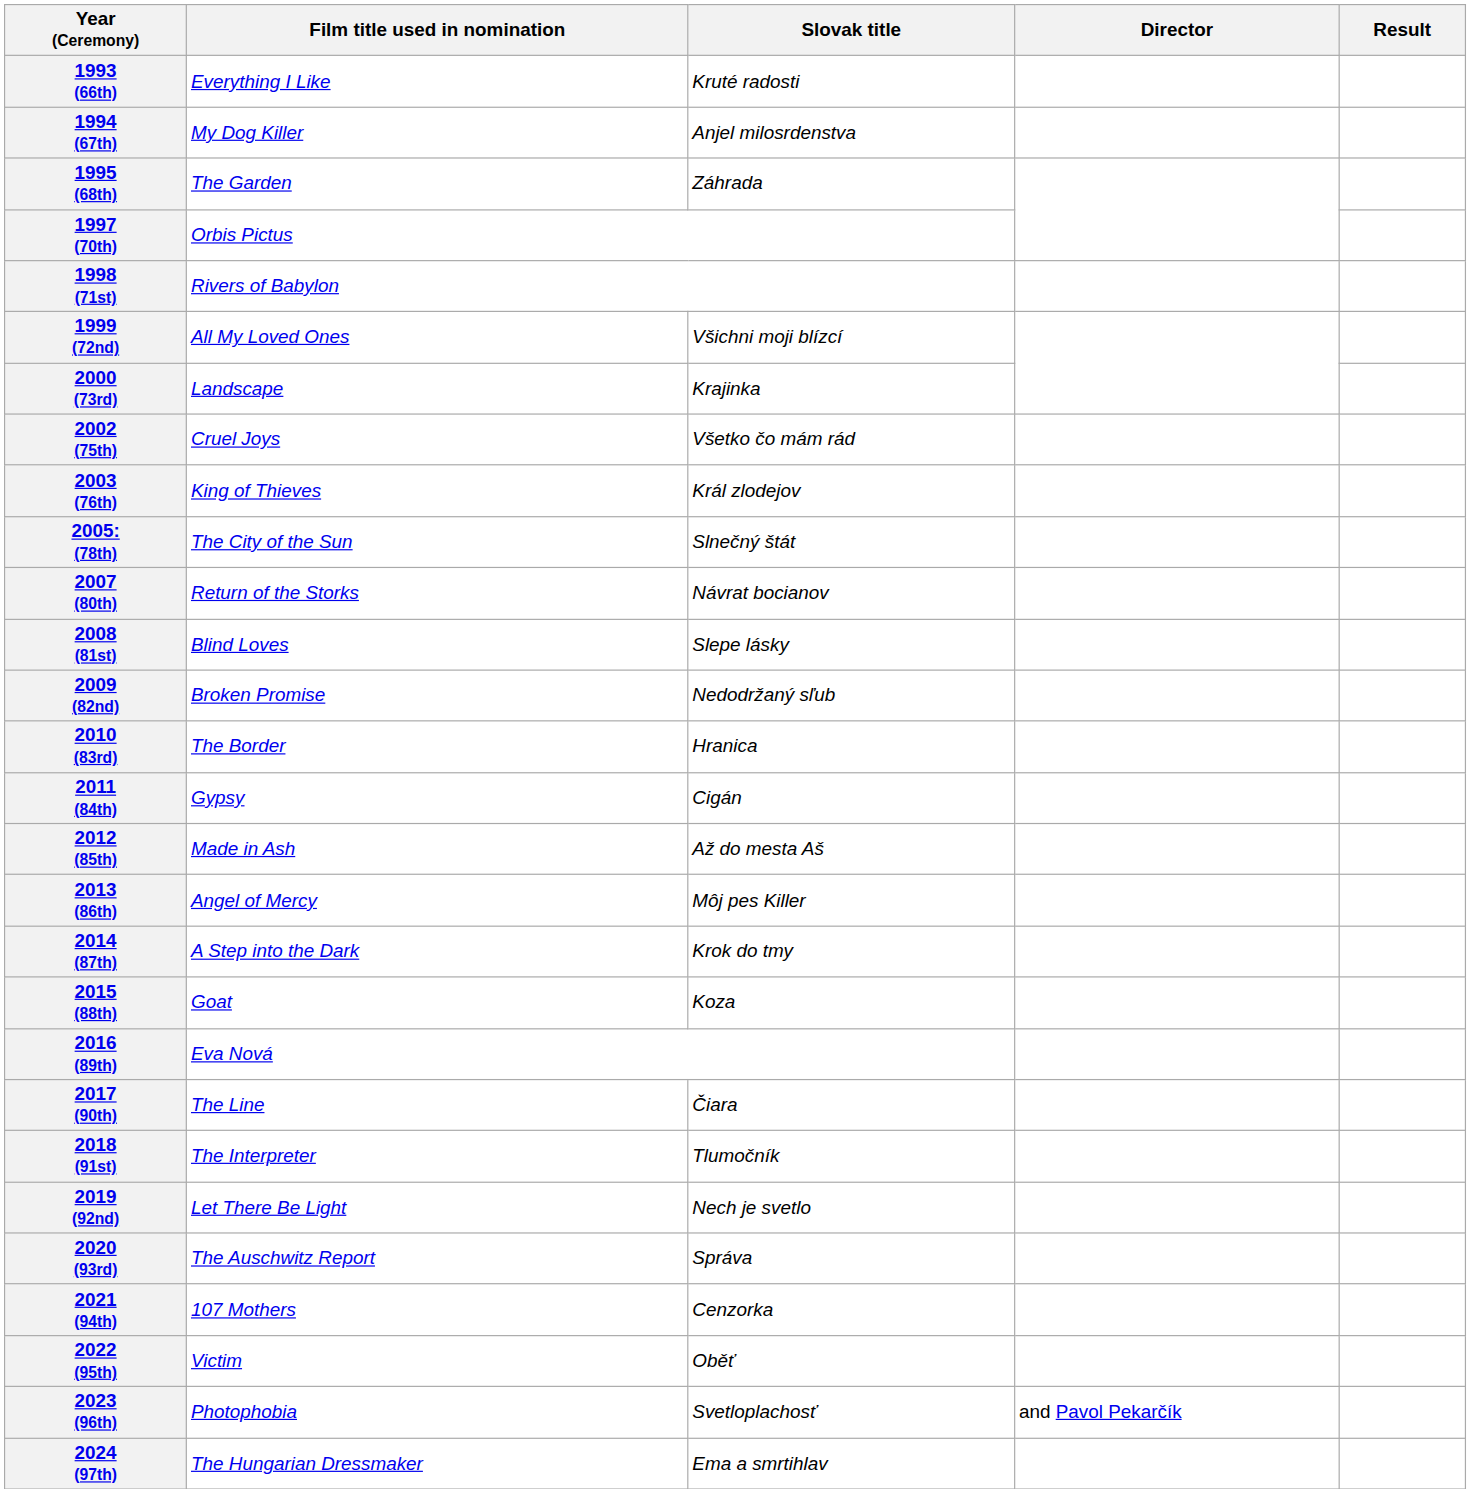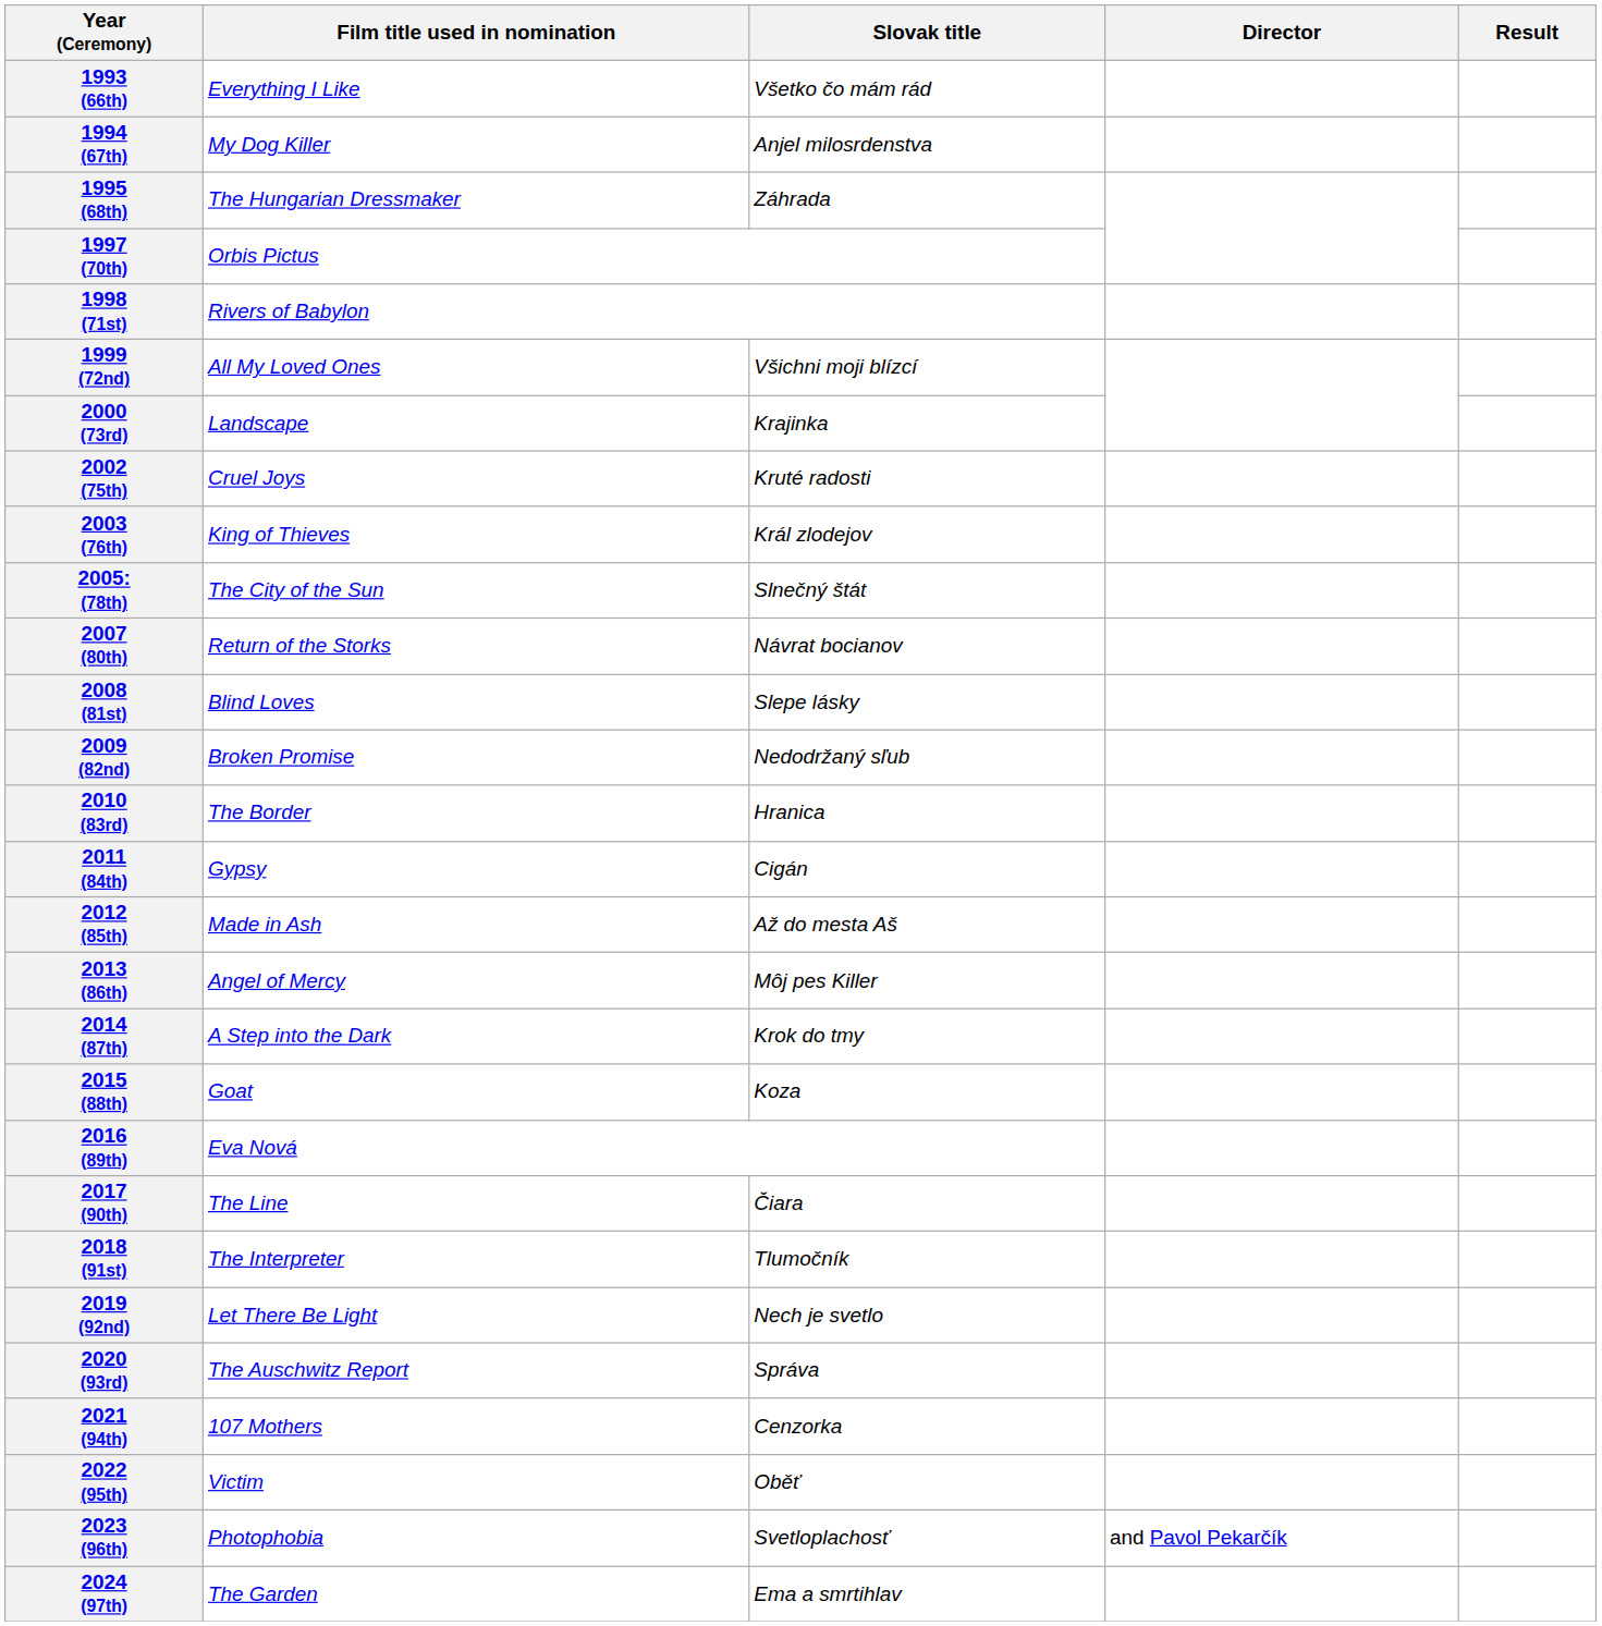 <table class="wikitable sortable" width="98%" style="background:#ffffff;">
 <tr>
 <th>Year<br><small>(Ceremony)</small></th>
 <th>Film title used in nomination</th>
 <th>Slovak title</th>
 <th>Director</th>
 <th>Result</th>
 </tr>
 <tr>
 <th align="center"><a href='#'>1993</a><br><small><a href='#'>(66th)</a></small></th>
 <td><em><a href='#'>Everything I Like</a></em></td>
-<td><em>Kruté radosti</em></td>
+<td><em>Všetko čo mám rád</em></td>
 <td></td>
 <td></td>
 </tr>
 <tr>
 <th align="center"><a href='#'>1994</a><br><small><a href='#'>(67th)</a></small></th>
 <td><em><a href='#'>My Dog Killer</a></em></td>
 <td><em>Anjel milosrdenstva</em></td>
 <td></td>
 <td></td>
 </tr>
 <tr>
 <th align="center"><a href='#'>1995</a><br><small><a href='#'>(68th)</a></small></th>
-<td><em><a href='#'>The Garden</a></em></td>
+<td><em><a href='#'>The Hungarian Dressmaker</a></em></td>
 <td><em>Záhrada</em></td>
 <td rowspan="2"></td>
 <td></td>
 </tr>
 <tr>
 <th align="center"><a href='#'>1997</a><br><small><a href='#'>(70th)</a></small></th>
 <td colspan="2"><em><a href='#'>Orbis Pictus</a></em></td>
 <td></td>
 </tr>
 <tr>
 <th align="center"><a href='#'>1998</a><br><small><a href='#'>(71st)</a></small></th>
 <td colspan="2"><em><a href='#'>Rivers of Babylon</a></em></td>
 <td></td>
 <td></td>
 </tr>
 <tr>
 <th align="center"><a href='#'>1999</a><br><small><a href='#'>(72nd)</a></small></th>
 <td><em><a href='#'>All My Loved Ones</a></em></td>
 <td><em>Všichni moji blízcí</em></td>
 <td rowspan="2"></td>
 <td></td>
 </tr>
 <tr>
 <th align="center"><a href='#'>2000</a><br><small><a href='#'>(73rd)</a></small></th>
 <td><em><a href='#'>Landscape</a></em></td>
 <td><em>Krajinka</em></td>
 <td></td>
 </tr>
 <tr>
 <th align="center"><a href='#'>2002</a><br><small><a href='#'>(75th)</a></small></th>
 <td><em><a href='#'>Cruel Joys</a></em></td>
-<td><em>Všetko čo mám rád</em></td>
+<td><em>Kruté radosti</em></td>
 <td></td>
 <td></td>
 </tr>
 <tr>
 <th align="center"><a href='#'>2003</a><br><small><a href='#'>(76th)</a></small></th>
 <td><em><a href='#'>King of Thieves</a></em></td>
 <td><em>Král zlodejov</em></td>
 <td></td>
 <td></td>
 </tr>
 <tr>
 <th align="center"><a href='#'>2005:</a><br><small><a href='#'>(78th)</a></small></th>
 <td><em><a href='#'>The City of the Sun</a></em></td>
 <td><em>Slnečný štát</em></td>
 <td></td>
 <td></td>
 </tr>
 <tr>
 <th align="center"><a href='#'>2007</a><br><small><a href='#'>(80th)</a></small></th>
 <td><em><a href='#'>Return of the Storks</a></em></td>
 <td><em>Návrat bocianov</em></td>
 <td></td>
 <td></td>
 </tr>
 <tr>
 <th align="center"><a href='#'>2008</a><br><small><a href='#'>(81st)</a></small></th>
 <td><em><a href='#'>Blind Loves</a></em></td>
 <td><em>Slepe lásky</em></td>
 <td></td>
 <td></td>
 </tr>
 <tr>
 <th align="center"><a href='#'>2009</a><br><small><a href='#'>(82nd)</a></small></th>
 <td><em><a href='#'>Broken Promise</a></em></td>
 <td><em>Nedodržaný sľub</em></td>
 <td></td>
 <td></td>
 </tr>
 <tr>
 <th align="center"><a href='#'>2010</a><br><small><a href='#'>(83rd)</a></small></th>
 <td><em><a href='#'>The Border</a></em></td>
 <td><em>Hranica</em></td>
 <td></td>
 <td></td>
 </tr>
 <tr>
 <th align="center"><a href='#'>2011</a><br><small><a href='#'>(84th)</a></small></th>
 <td><em><a href='#'>Gypsy</a></em></td>
 <td><em>Cigán</em></td>
 <td></td>
 <td></td>
 </tr>
 <tr>
 <th align="center"><a href='#'>2012</a><br><small><a href='#'>(85th)</a></small></th>
 <td><em><a href='#'>Made in Ash</a></em></td>
 <td><em>Až do mesta Aš</em></td>
 <td></td>
 <td></td>
 </tr>
 <tr>
 <th align="center"><a href='#'>2013</a><br><small><a href='#'>(86th)</a></small></th>
 <td><em><a href='#'>Angel of Mercy</a></em></td>
 <td><em>Môj pes Killer</em></td>
 <td></td>
 <td></td>
 </tr>
 <tr>
 <th align="center"><a href='#'>2014</a><br><small><a href='#'>(87th)</a></small></th>
 <td><em><a href='#'>A Step into the Dark</a></em></td>
 <td><em>Krok do tmy</em></td>
 <td></td>
 <td></td>
 </tr>
 <tr>
 <th align="center"><a href='#'>2015</a><br><small><a href='#'>(88th)</a></small></th>
 <td><em><a href='#'>Goat</a></em></td>
 <td><em>Koza</em></td>
 <td></td>
 <td></td>
 </tr>
 <tr>
 <th align="center"><a href='#'>2016</a><br><small><a href='#'>(89th)</a></small></th>
 <td colspan="2"><em><a href='#'>Eva Nová</a></em></td>
 <td></td>
 <td></td>
 </tr>
 <tr>
 <th align="center"><a href='#'>2017</a><br><small><a href='#'>(90th)</a></small></th>
 <td><em><a href='#'>The Line</a></em></td>
 <td><em>Čiara</em></td>
 <td></td>
 <td></td>
 </tr>
 <tr>
 <th align="center"><a href='#'>2018</a><br><small><a href='#'>(91st)</a></small></th>
 <td><em><a href='#'>The Interpreter</a></em></td>
 <td><em>Tlumočník</em></td>
 <td></td>
 <td></td>
 </tr>
 <tr>
 <th align="center"><a href='#'>2019</a><br><small><a href='#'>(92nd)</a></small></th>
 <td><em><a href='#'>Let There Be Light</a></em></td>
 <td><em>Nech je svetlo</em></td>
 <td></td>
 <td></td>
 </tr>
 <tr>
 <th align="center"><a href='#'>2020</a><br><small><a href='#'>(93rd)</a></small></th>
 <td><em><a href='#'>The Auschwitz Report</a></em></td>
 <td><em>Správa</em></td>
 <td></td>
 <td></td>
 </tr>
 <tr>
 <th align="center"><a href='#'>2021</a><br><small><a href='#'>(94th)</a></small></th>
 <td><em><a href='#'>107 Mothers</a></em></td>
 <td><em>Cenzorka</em></td>
 <td></td>
 <td></td>
 </tr>
 <tr>
 <th align="center"><a href='#'>2022</a><br><small><a href='#'>(95th)</a></small></th>
 <td><em><a href='#'>Victim</a></em></td>
 <td><em>Oběť</em></td>
 <td></td>
 <td></td>
 </tr>
 <tr>
 <th align="center"><a href='#'>2023</a><br><small><a href='#'>(96th)</a></small></th>
 <td><em><a href='#'>Photophobia</a></em></td>
 <td><em>Svetloplachosť</em></td>
 <td> and <a href='#'>Pavol Pekarčík</a></td>
 <td></td>
 </tr>
 <tr>
 <th align="center"><a href='#'>2024</a><br><small><a href='#'>(97th)</a></small></th>
-<td><em><a href='#'>The Hungarian Dressmaker</a></em></td>
+<td><em><a href='#'>The Garden</a></em></td>
 <td><em>Ema a smrtihlav</em></td>
 <td></td>
 <td></td>
 </tr>
 </table>
